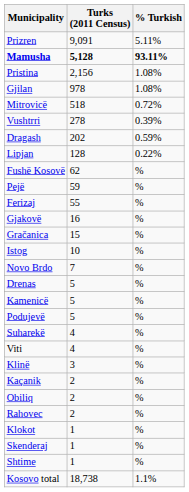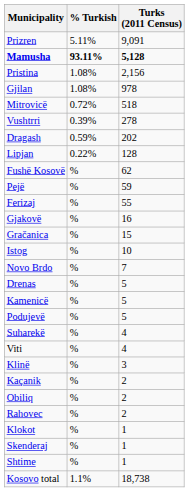 <table class="wikitable sortable">
 <tr>
 <th>Municipality</th>
+<th>% Turkish</th>
 <th>Turks <br> (2011 Census)</th>
-<th>% Turkish</th>
 </tr>
 <tr>
 <td><a href='#'>Prizren</a></td>
+<td>5.11%</td>
 <td>9,091</td>
-<td>5.11%</td>
 </tr>
 <tr>
 <td><strong><a href='#'>Mamusha</a></strong></td>
+<td><strong>93.11%</strong></td>
 <td><strong>5,128</strong></td>
-<td><strong>93.11%</strong></td>
 </tr>
 <tr>
 <td><a href='#'>Pristina</a></td>
+<td>1.08%</td>
 <td>2,156</td>
-<td>1.08%</td>
 </tr>
 <tr>
 <td><a href='#'>Gjilan</a></td>
+<td>1.08%</td>
 <td>978</td>
-<td>1.08%</td>
 </tr>
 <tr>
 <td><a href='#'>Mitrovicë</a></td>
+<td>0.72%</td>
 <td>518</td>
-<td>0.72%</td>
 </tr>
 <tr>
 <td><a href='#'>Vushtrri</a></td>
+<td>0.39%</td>
 <td>278</td>
-<td>0.39%</td>
 </tr>
 <tr>
 <td><a href='#'>Dragash</a></td>
+<td>0.59%</td>
 <td>202</td>
-<td>0.59%</td>
 </tr>
 <tr>
 <td><a href='#'>Lipjan</a></td>
+<td>0.22%</td>
 <td>128</td>
-<td>0.22%</td>
 </tr>
 <tr>
 <td><a href='#'>Fushë Kosovë</a></td>
+<td>%</td>
 <td>62</td>
-<td>%</td>
 </tr>
 <tr>
 <td><a href='#'>Pejë</a></td>
+<td>%</td>
 <td>59</td>
-<td>%</td>
 </tr>
 <tr>
 <td><a href='#'>Ferizaj</a></td>
+<td>%</td>
 <td>55</td>
-<td>%</td>
 </tr>
 <tr>
 <td><a href='#'>Gjakovë</a></td>
+<td>%</td>
 <td>16</td>
-<td>%</td>
 </tr>
 <tr>
 <td><a href='#'>Gračanica</a></td>
+<td>%</td>
 <td>15</td>
-<td>%</td>
 </tr>
 <tr>
 <td><a href='#'>Istog</a></td>
+<td>%</td>
 <td>10</td>
-<td>%</td>
 </tr>
 <tr>
 <td><a href='#'>Novo Brdo</a></td>
+<td>%</td>
 <td>7</td>
-<td>%</td>
 </tr>
 <tr>
 <td><a href='#'>Drenas</a></td>
+<td>%</td>
 <td>5</td>
-<td>%</td>
 </tr>
 <tr>
 <td><a href='#'>Kamenicë</a></td>
+<td>%</td>
 <td>5</td>
-<td>%</td>
 </tr>
 <tr>
 <td><a href='#'>Podujevë</a></td>
+<td>%</td>
 <td>5</td>
-<td>%</td>
 </tr>
 <tr>
 <td><a href='#'>Suharekë</a></td>
+<td>%</td>
 <td>4</td>
-<td>%</td>
 </tr>
 <tr>
 <td>Viti</td>
+<td>%</td>
 <td>4</td>
-<td>%</td>
 </tr>
 <tr>
 <td><a href='#'>Klinë</a></td>
+<td>%</td>
 <td>3</td>
-<td>%</td>
 </tr>
 <tr>
 <td><a href='#'>Kaçanik</a></td>
+<td>%</td>
 <td>2</td>
-<td>%</td>
 </tr>
 <tr>
 <td><a href='#'>Obiliq</a></td>
+<td>%</td>
 <td>2</td>
-<td>%</td>
 </tr>
 <tr>
 <td><a href='#'>Rahovec</a></td>
+<td>%</td>
 <td>2</td>
-<td>%</td>
 </tr>
 <tr>
 <td><a href='#'>Klokot</a></td>
+<td>%</td>
 <td>1</td>
-<td>%</td>
 </tr>
 <tr>
 <td><a href='#'>Skenderaj</a></td>
+<td>%</td>
 <td>1</td>
-<td>%</td>
 </tr>
 <tr>
 <td><a href='#'>Shtime</a></td>
+<td>%</td>
 <td>1</td>
-<td>%</td>
 </tr>
 <tr>
 <td><a href='#'>Kosovo</a> total</td>
+<td>1.1%</td>
 <td>18,738</td>
-<td>1.1%</td>
 </tr>
 </table>
